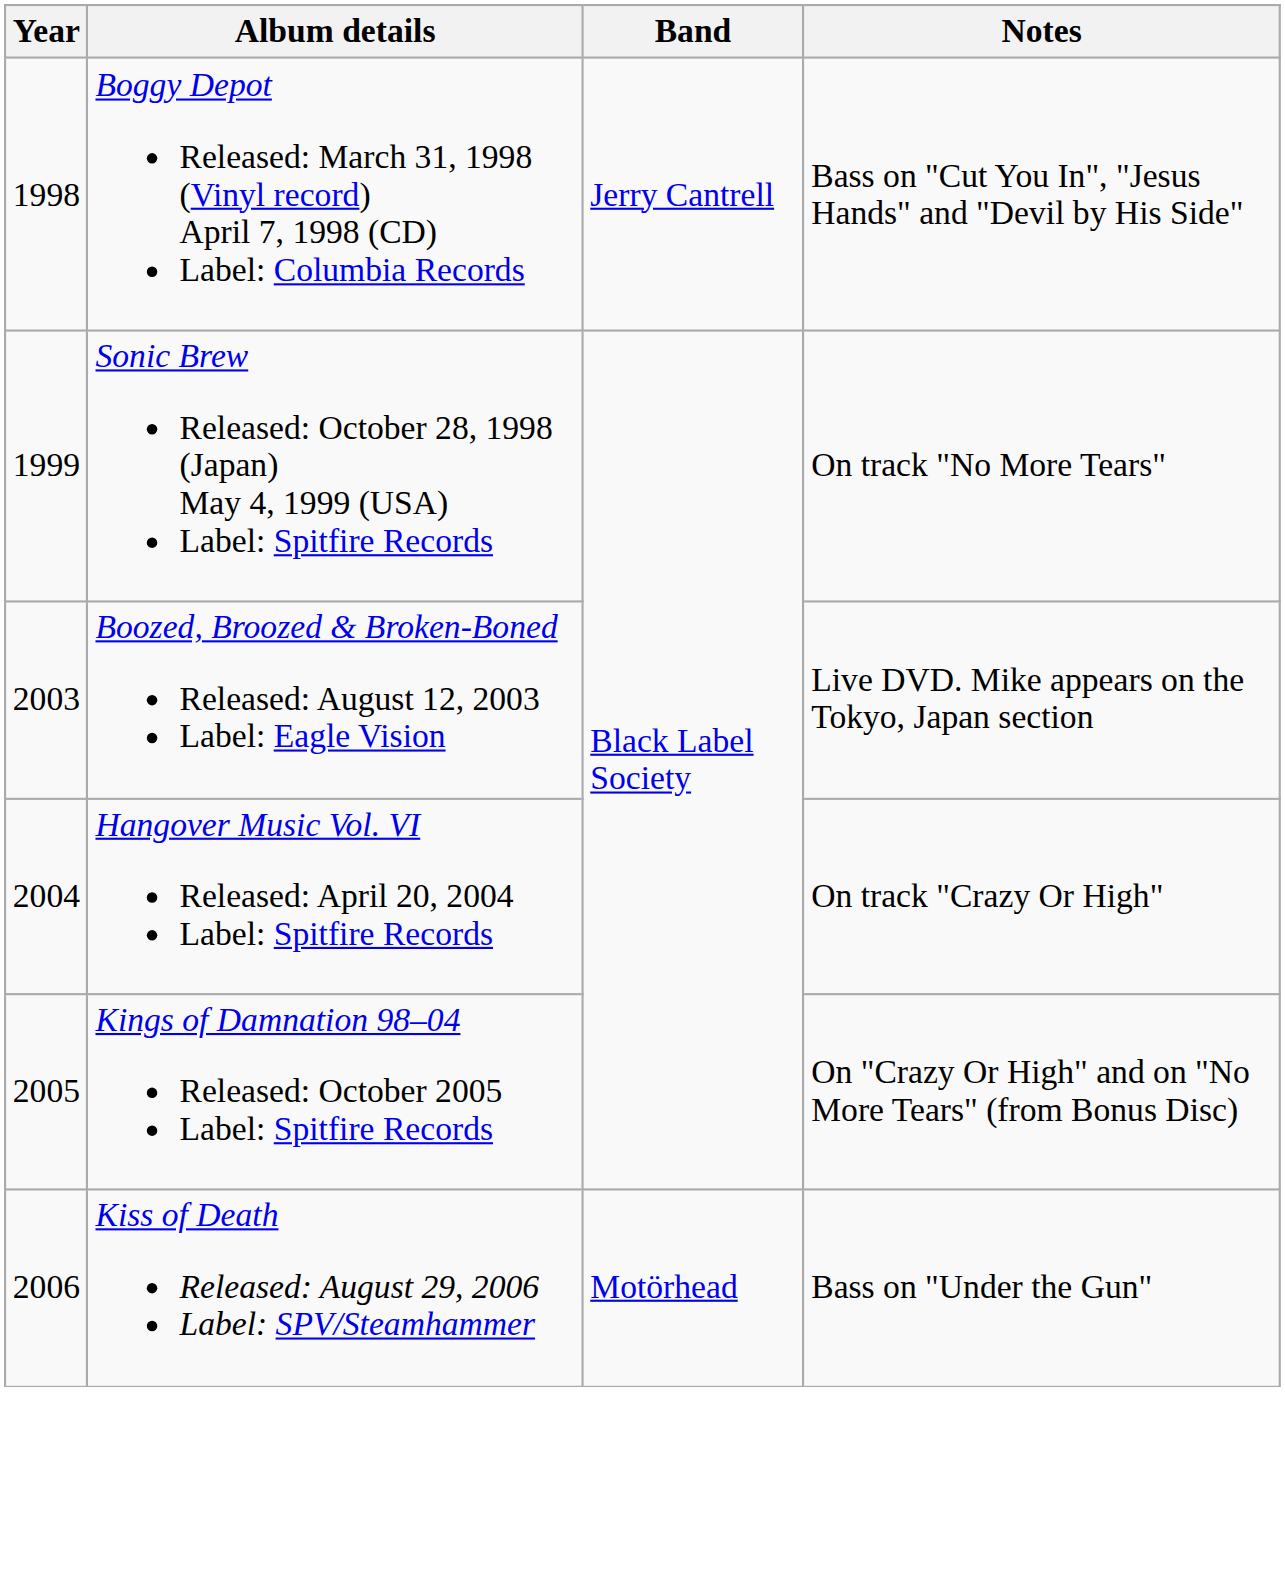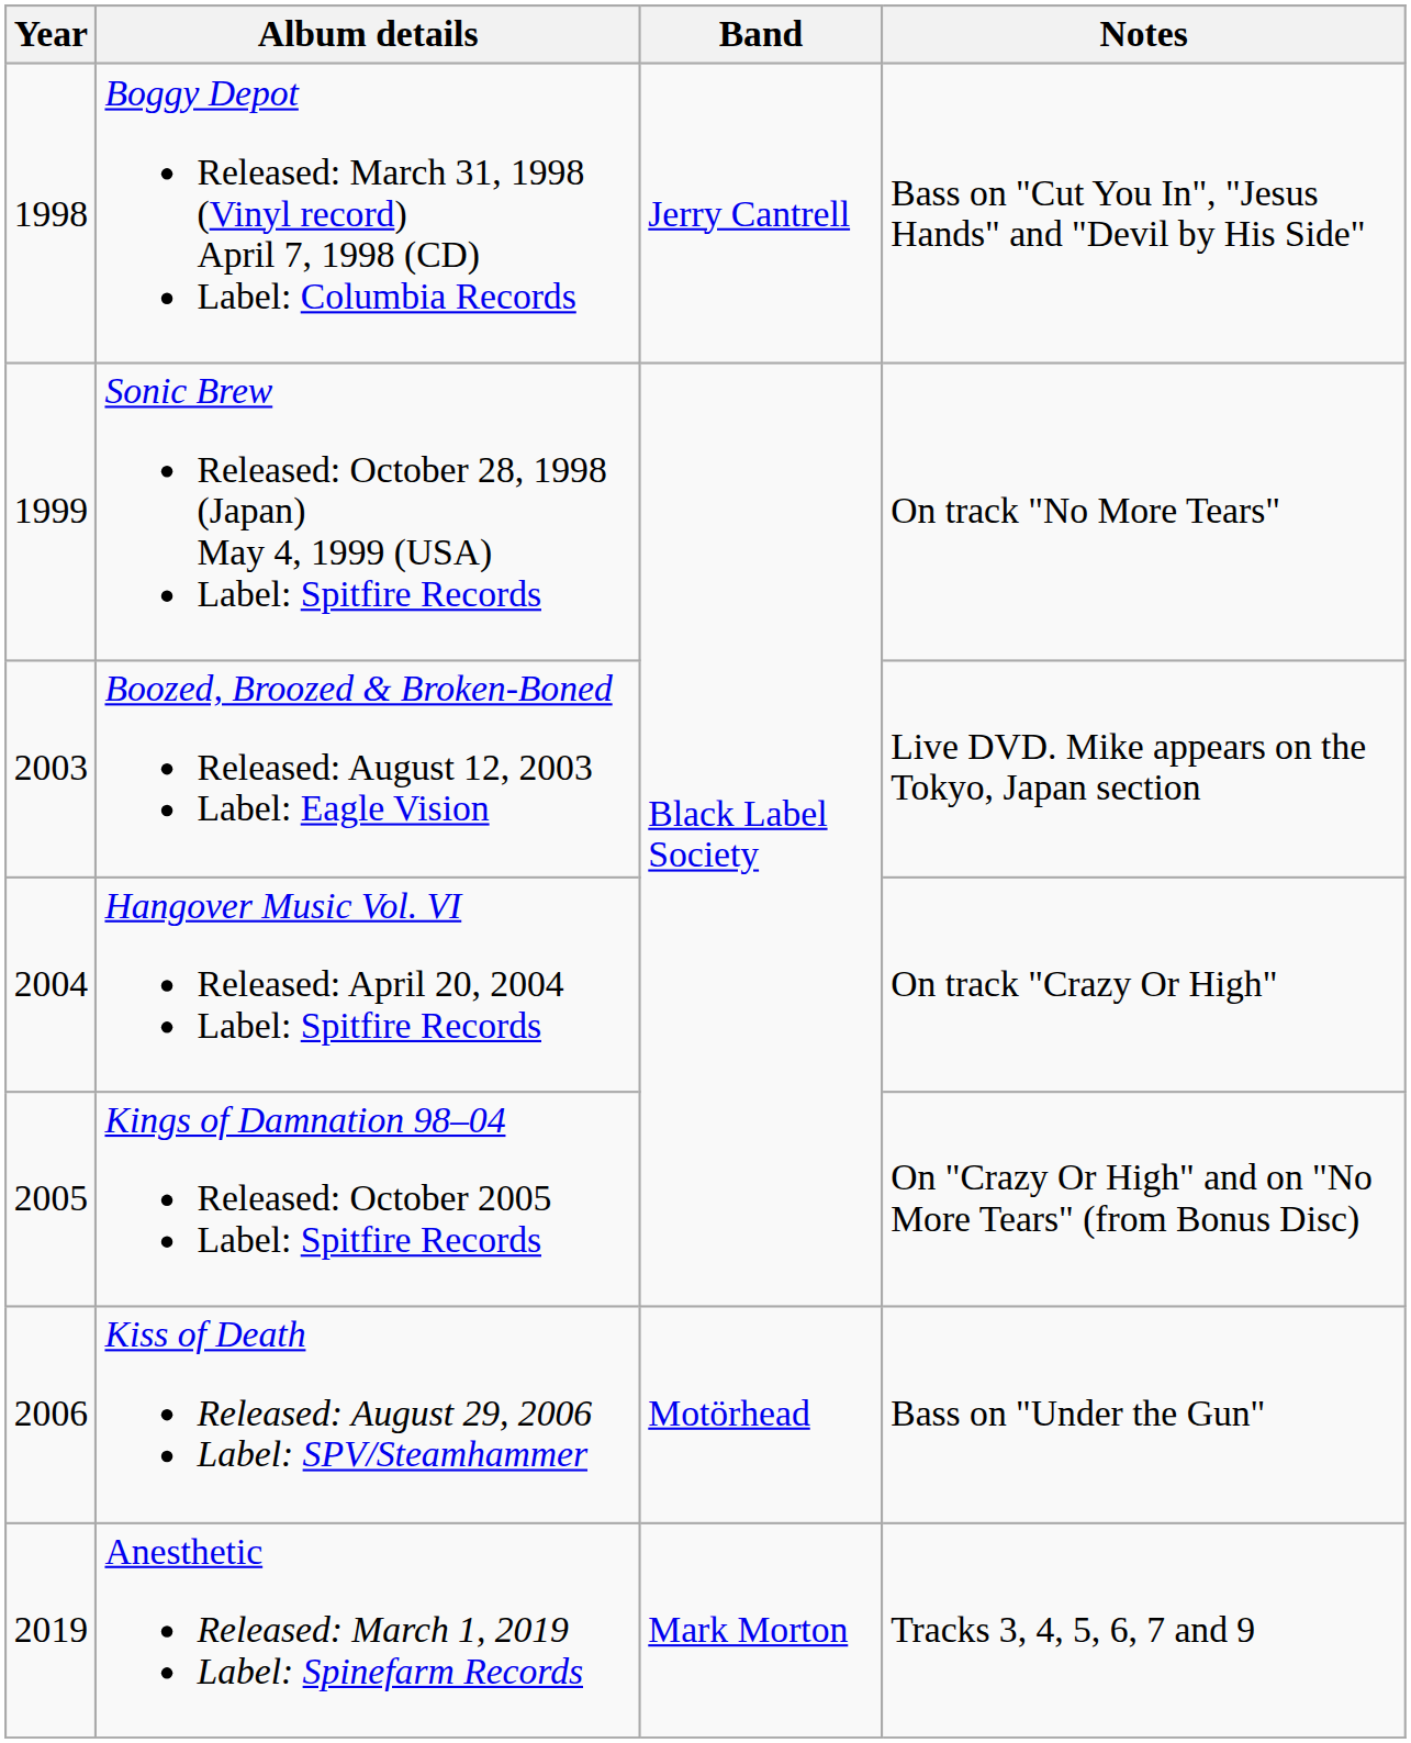 <table class="wikitable">
 <tr>
 <th>Year</th>
 <th>Album details</th>
 <th>Band</th>
 <th>Notes</th>
 </tr>
 <tr>
 <td>1998</td>
 <td><em><a href='#'>Boggy Depot</a></em><br><ul><li>Released: March 31, 1998 (<a href='#'>Vinyl record</a>)<br>April 7, 1998 (CD)</li><li>Label: <a href='#'>Columbia Records</a></li></ul></td>
 <td><a href='#'>Jerry Cantrell</a></td>
 <td>Bass on "Cut You In", "Jesus Hands" and "Devil by His Side"</td>
 </tr>
 <tr>
 <td>1999</td>
 <td><em><a href='#'>Sonic Brew</a></em><br><ul><li>Released: October 28, 1998 (Japan)<br> May 4, 1999 (USA)</li><li>Label: <a href='#'>Spitfire Records</a></li></ul></td>
 <td rowspan=4><a href='#'>Black Label Society</a></td>
 <td>On track "No More Tears"</td>
 </tr>
 <tr>
 <td>2003</td>
 <td><em><a href='#'>Boozed, Broozed & Broken-Boned</a></em><br><ul><li>Released: August 12, 2003</li><li>Label: <a href='#'>Eagle Vision</a></li></ul></td>
 <td>Live DVD. Mike appears on the Tokyo, Japan section</td>
 </tr>
 <tr>
 <td>2004</td>
 <td><em><a href='#'>Hangover Music Vol. VI</a></em><br><ul><li>Released: April 20, 2004</li><li>Label: <a href='#'>Spitfire Records</a></li></ul></td>
 <td>On track "Crazy Or High"</td>
 </tr>
 <tr>
 <td>2005</td>
 <td><em><a href='#'>Kings of Damnation 98–04</a></em><br><ul><li>Released: October 2005</li><li>Label: <a href='#'>Spitfire Records</a></li></ul></td>
 <td>On "Crazy Or High" and on "No More Tears" (from Bonus Disc)</td>
 </tr>
 <tr>
 <td>2006</td>
 <td><em><a href='#'>Kiss of Death</a><br><ul><li>Released: August 29, 2006</li><li>Label: <a href='#'>SPV/Steamhammer</a></li></ul></td>
 <td><a href='#'>Motörhead</a></td>
 <td>Bass on "Under the Gun"</td>
 </tr>
+<tr>
+<td>2019</td>
+<td></em><a href='#'>Anesthetic</a><em><br><ul><li>Released: March 1, 2019</li><li>Label: <a href='#'>Spinefarm Records</a></li></ul></td>
+<td><a href='#'>Mark Morton</a></td>
+<td>Tracks 3, 4, 5, 6, 7 and 9</td>
+</tr>
 </table>
